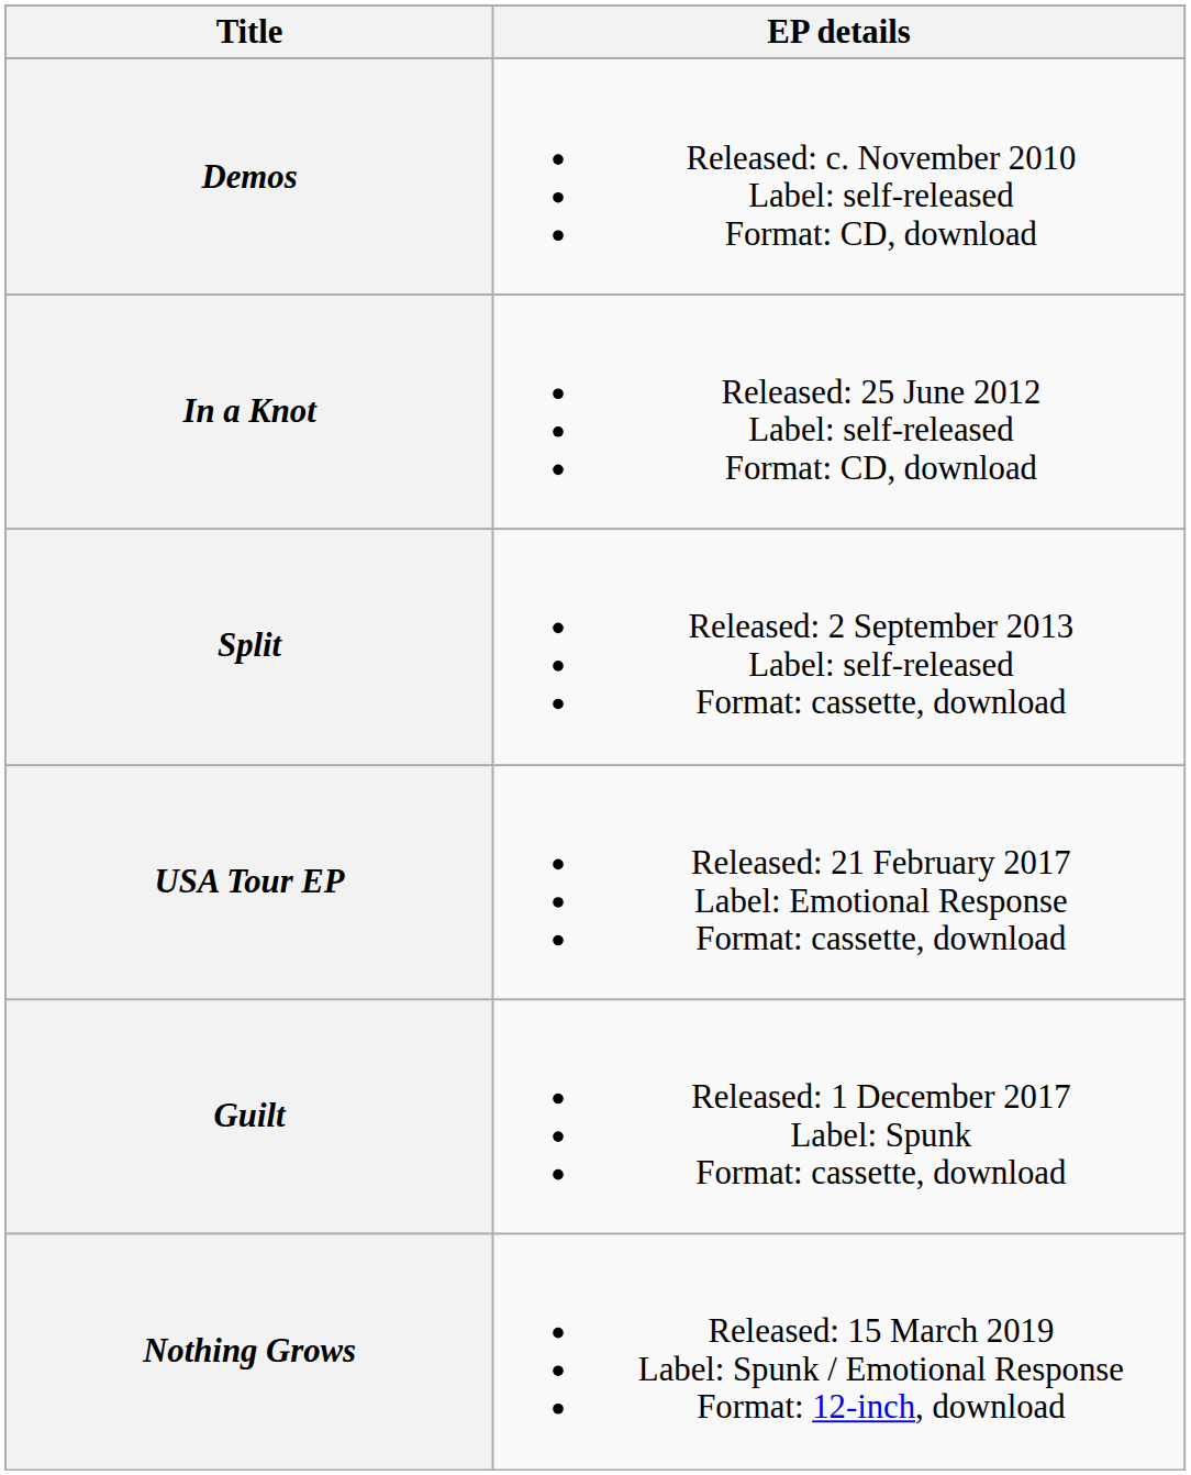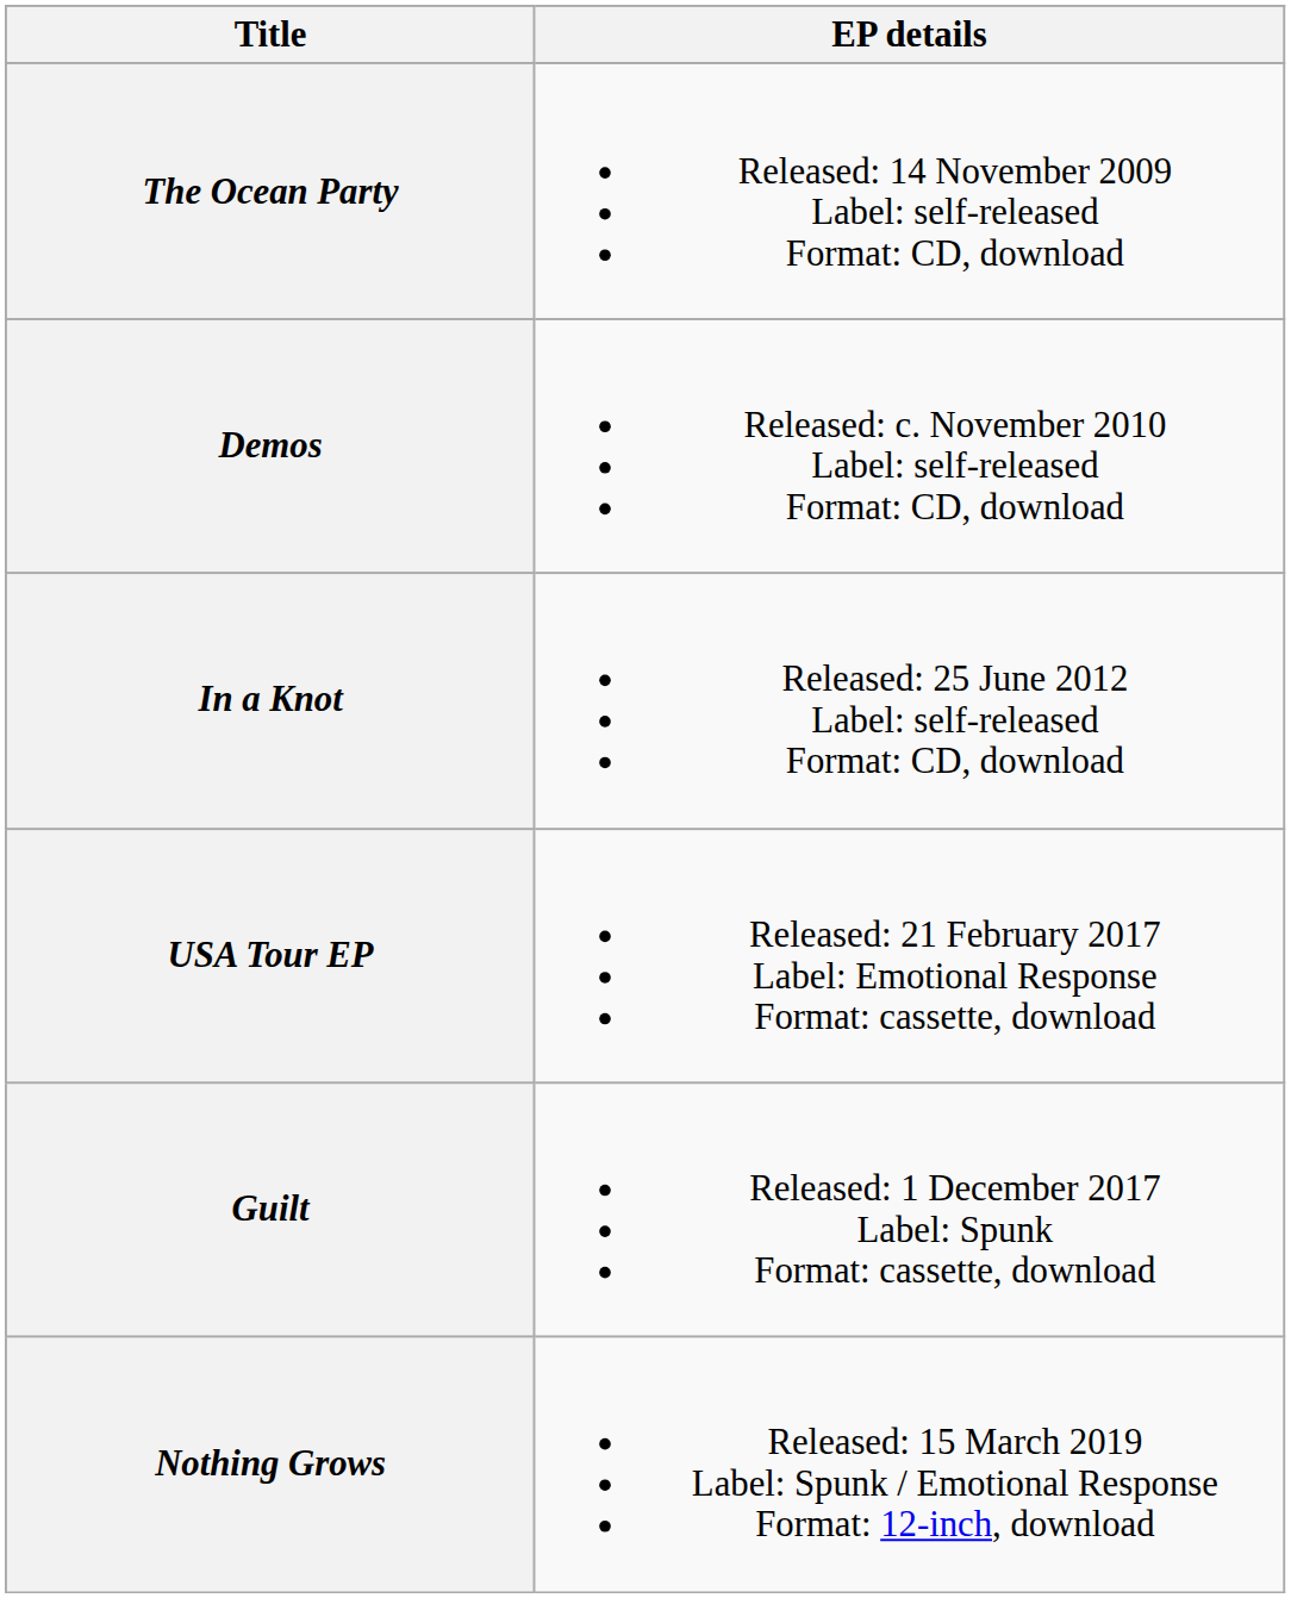 <table class="wikitable plainrowheaders" style="text-align:center;">
 <tr>
 <th scope="col" style="width:14em;">Title</th>
 <th scope="col" style="width:20em;">EP details</th>
+</tr>
+<tr>
+<th scope="row"><em>The Ocean Party</em></th>
+<td><br><ul><li>Released: 14 November 2009</li><li>Label: self-released</li><li>Format: CD, download</li></ul></td>
 </tr>
 <tr>
 <th scope="row"><em>Demos</em> </th>
 <td><br><ul><li>Released: c. November 2010</li><li>Label: self-released</li><li>Format: CD, download</li></ul></td>
 </tr>
 <tr>
 <th scope="row"><em>In a Knot</em></th>
 <td><br><ul><li>Released: 25 June 2012</li><li>Label: self-released</li><li>Format: CD, download</li></ul></td>
-</tr>
-<tr>
-<th scope="row"><em>Split</em></th>
-<td><br><ul><li>Released: 2 September 2013</li><li>Label: self-released</li><li>Format: cassette, download</li></ul></td>
 </tr>
 <tr>
 <th scope="row"><em>USA Tour EP</em></th>
 <td><br><ul><li>Released: 21 February 2017</li><li>Label: Emotional Response</li><li>Format: cassette, download</li></ul></td>
 </tr>
 <tr>
 <th scope="row"><em>Guilt</em></th>
 <td><br><ul><li>Released: 1 December 2017</li><li>Label: Spunk</li><li>Format: cassette, download</li></ul></td>
 </tr>
 <tr>
 <th scope="row"><em>Nothing Grows</em></th>
 <td><br><ul><li>Released: 15 March 2019</li><li>Label: Spunk / Emotional Response</li><li>Format: <a href='#'>12-inch</a>, download</li></ul></td>
 </tr>
 </table>
